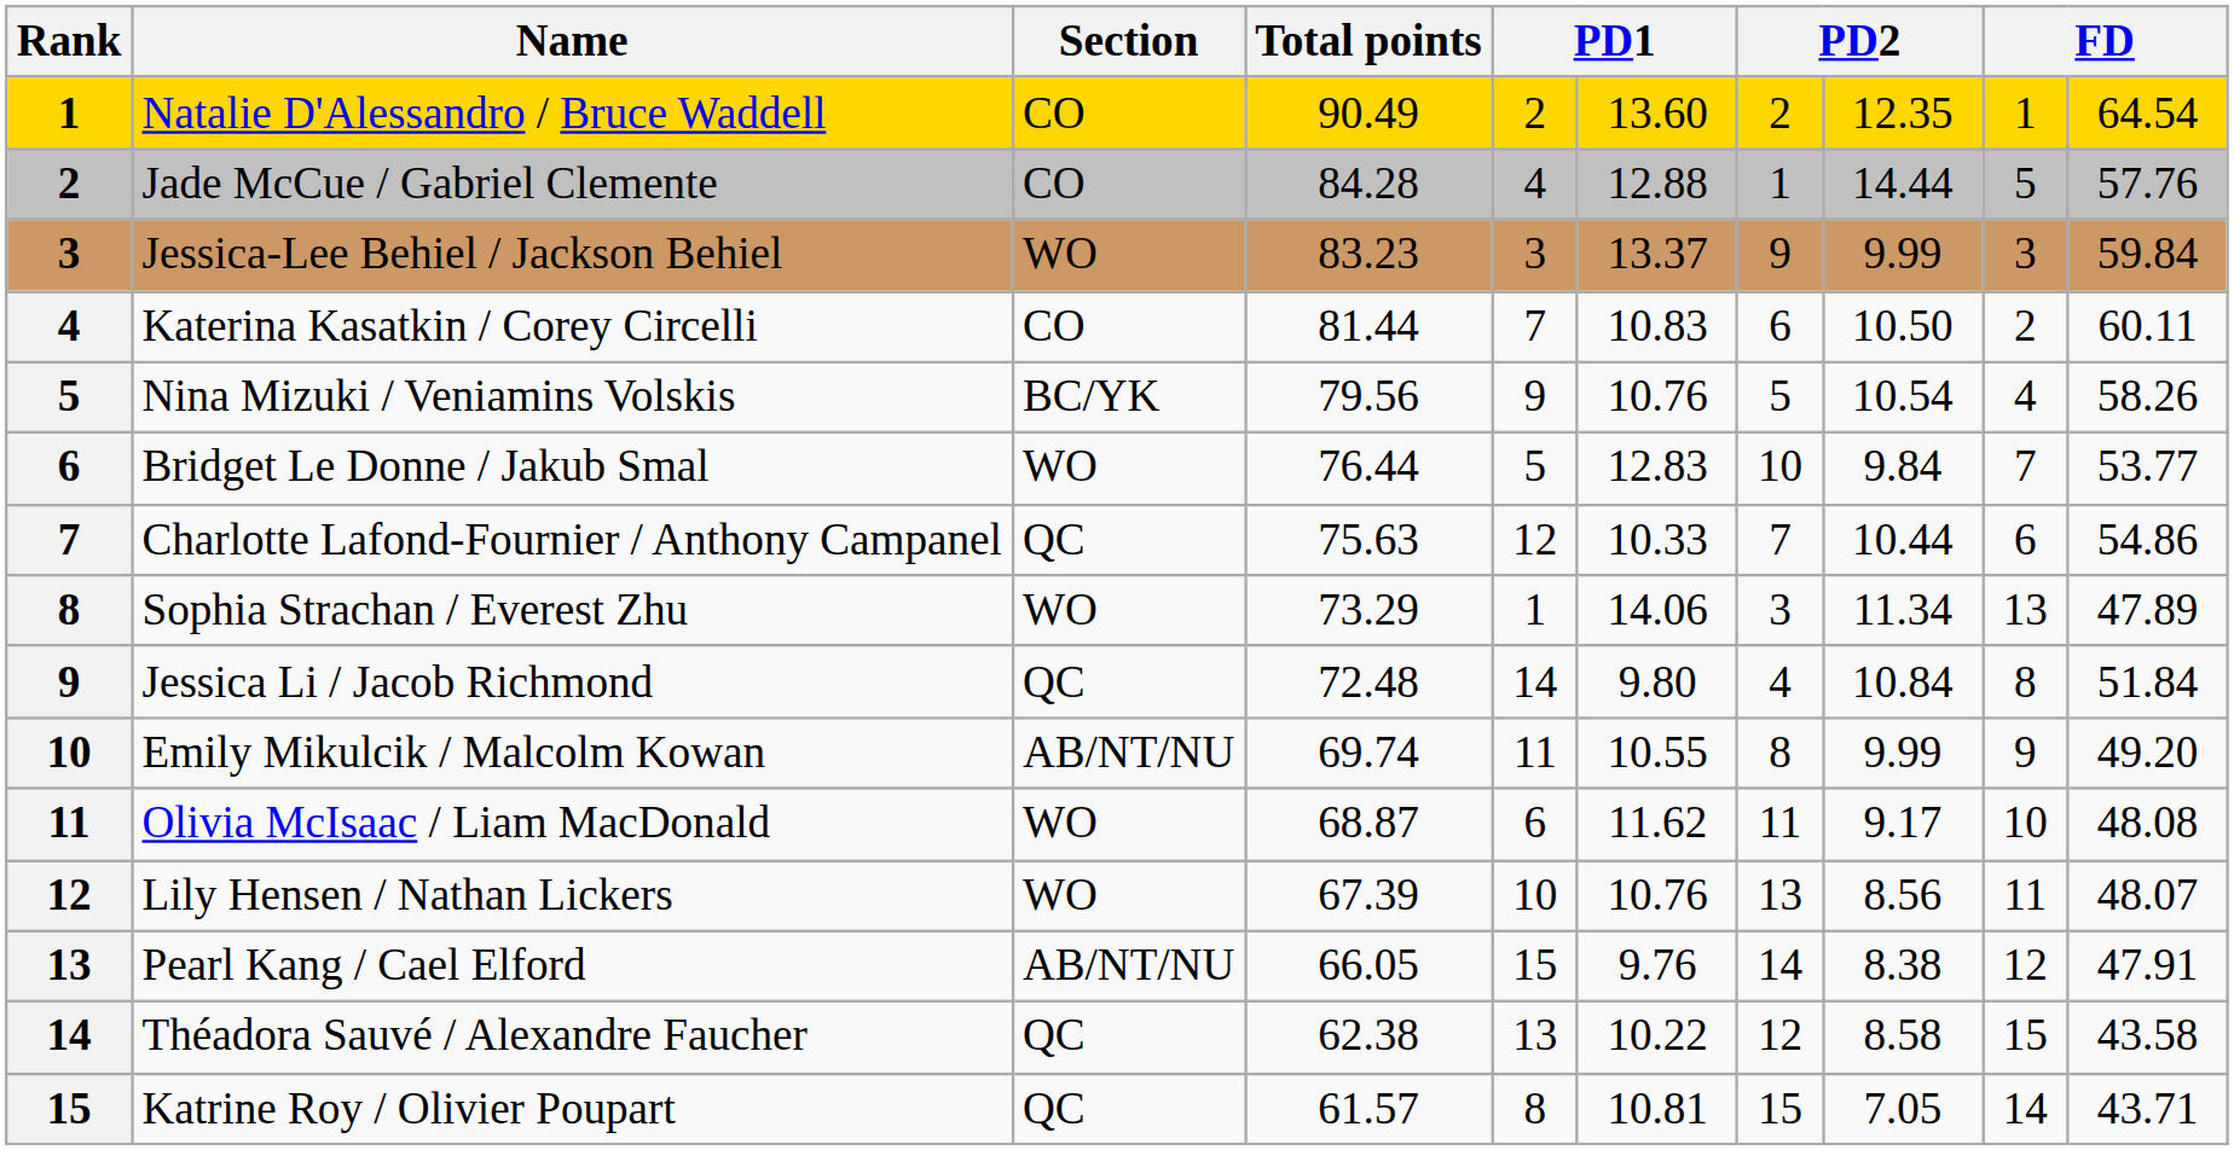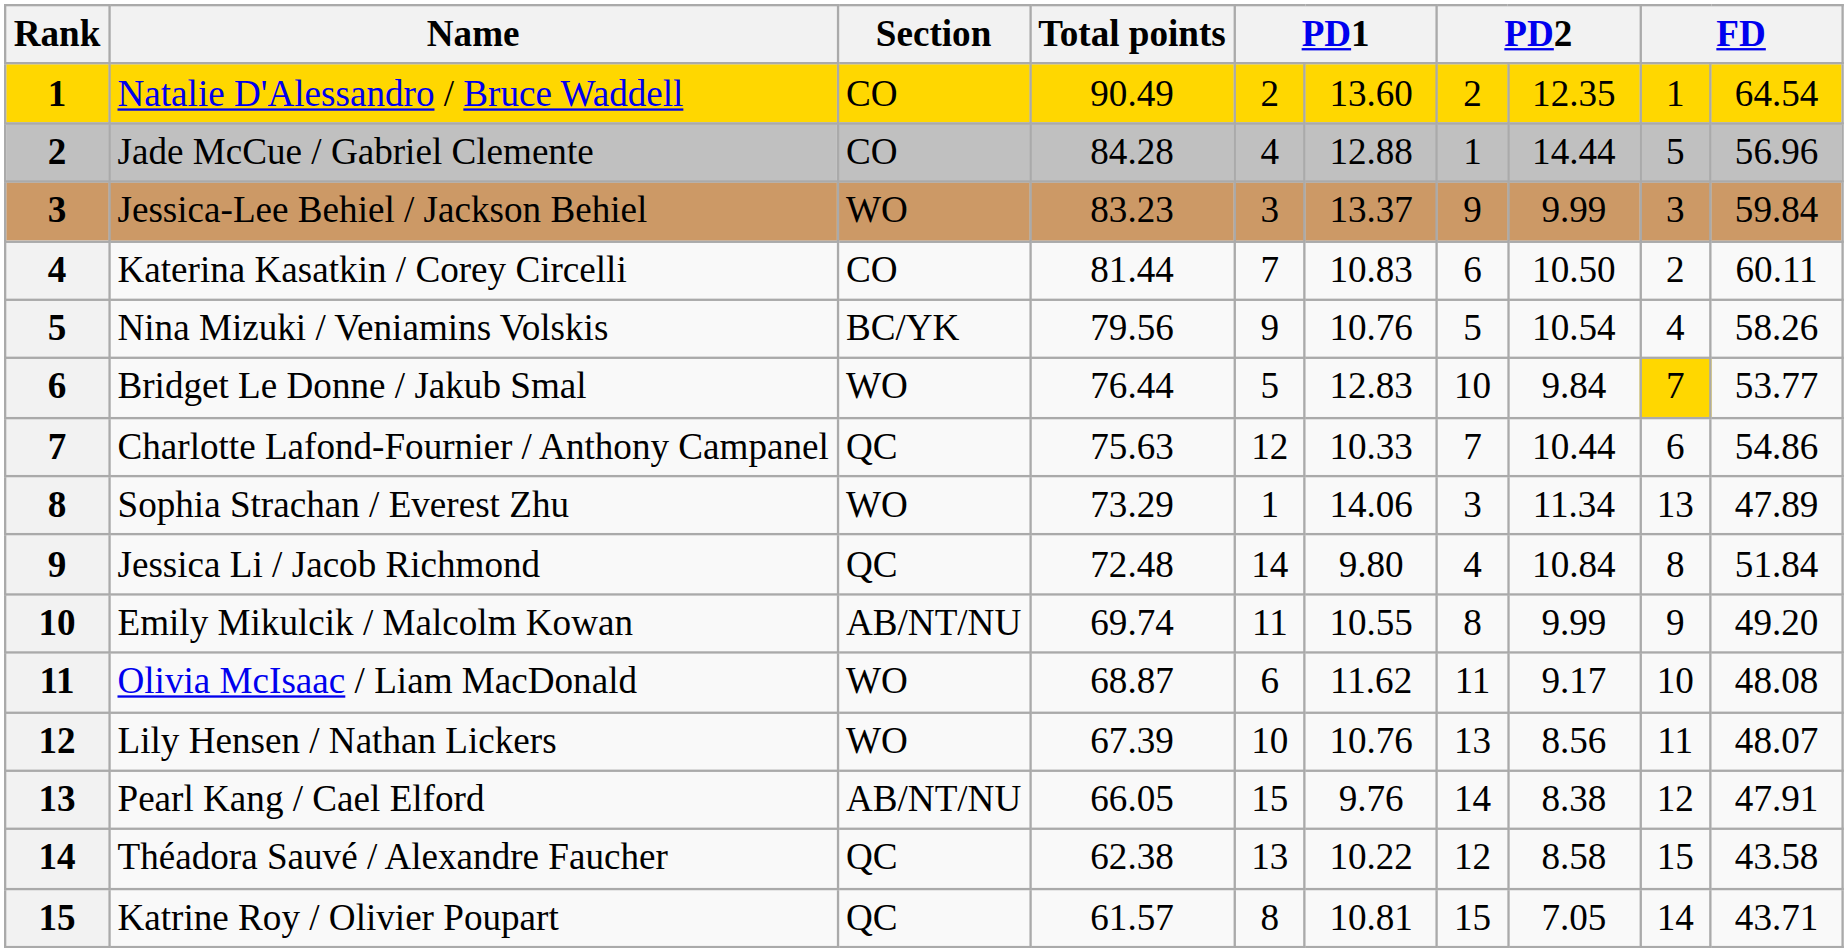 <table class="wikitable sortable">
 <tr>
 <th>Rank</th>
 <th>Name</th>
 <th>Section</th>
 <th>Total points</th>
 <th colspan="2" width="80px"><a href='#'>PD</a>1</th>
 <th colspan="2" width="80px"><a href='#'>PD</a>2</th>
 <th colspan="2" width="80px"><a href='#'>FD</a></th>
 </tr>
 <tr bgcolor="gold">
 <td align="center"><strong>1</strong></td>
 <td><a href='#'>Natalie D'Alessandro</a> / <a href='#'>Bruce Waddell</a></td>
 <td>CO</td>
 <td align="center">90.49</td>
 <td align="center">2</td>
 <td align="center">13.60</td>
 <td align="center">2</td>
 <td align="center">12.35</td>
 <td align="center">1</td>
 <td align="center">64.54</td>
 </tr>
 <tr bgcolor="silver">
 <td align="center"><strong>2</strong></td>
 <td>Jade McCue / Gabriel Clemente</td>
 <td>CO</td>
 <td align="center">84.28</td>
 <td align="center">4</td>
 <td align="center">12.88</td>
 <td align="center">1</td>
 <td align="center">14.44</td>
 <td align="center">5</td>
-<td align="center">57.76</td>
+<td align="center">56.96</td>
 </tr>
 <tr bgcolor="cc9966">
 <td align="center"><strong>3</strong></td>
 <td>Jessica-Lee Behiel / Jackson Behiel</td>
 <td>WO</td>
 <td align="center">83.23</td>
 <td align="center">3</td>
 <td align="center">13.37</td>
 <td align="center">9</td>
 <td align="center">9.99</td>
 <td align="center">3</td>
 <td align="center">59.84</td>
 </tr>
 <tr>
 <th>4</th>
 <td>Katerina Kasatkin / Corey Circelli</td>
 <td>CO</td>
 <td align="center">81.44</td>
 <td align="center">7</td>
 <td align="center">10.83</td>
 <td align="center">6</td>
 <td align="center">10.50</td>
 <td align="center">2</td>
 <td align="center">60.11</td>
 </tr>
 <tr>
 <th>5</th>
 <td>Nina Mizuki / Veniamins Volskis</td>
 <td>BC/YK</td>
 <td align="center">79.56</td>
 <td align="center">9</td>
 <td align="center">10.76</td>
 <td align="center">5</td>
 <td align="center">10.54</td>
 <td align="center">4</td>
 <td align="center">58.26</td>
 </tr>
 <tr>
 <th>6</th>
 <td>Bridget Le Donne / Jakub Smal</td>
 <td>WO</td>
 <td align="center">76.44</td>
 <td align="center">5</td>
 <td align="center">12.83</td>
 <td align="center">10</td>
 <td align="center">9.84</td>
-<td align="center">7</td>
+<td align="center" style="background: gold;">7</td>
 <td align="center">53.77</td>
 </tr>
 <tr>
 <th>7</th>
 <td>Charlotte Lafond-Fournier / Anthony Campanel</td>
 <td>QC</td>
 <td align="center">75.63</td>
 <td align="center">12</td>
 <td align="center">10.33</td>
 <td align="center">7</td>
 <td align="center">10.44</td>
 <td align="center">6</td>
 <td align="center">54.86</td>
 </tr>
 <tr>
 <th>8</th>
 <td>Sophia Strachan / Everest Zhu</td>
 <td>WO</td>
 <td align="center">73.29</td>
 <td align="center">1</td>
 <td align="center">14.06</td>
 <td align="center">3</td>
 <td align="center">11.34</td>
 <td align="center">13</td>
 <td align="center">47.89</td>
 </tr>
 <tr>
 <th>9</th>
 <td>Jessica Li / Jacob Richmond</td>
 <td>QC</td>
 <td align="center">72.48</td>
 <td align="center">14</td>
 <td align="center">9.80</td>
 <td align="center">4</td>
 <td align="center">10.84</td>
 <td align="center">8</td>
 <td align="center">51.84</td>
 </tr>
 <tr>
 <th>10</th>
 <td>Emily Mikulcik / Malcolm Kowan</td>
 <td>AB/NT/NU</td>
 <td align="center">69.74</td>
 <td align="center">11</td>
 <td align="center">10.55</td>
 <td align="center">8</td>
 <td align="center">9.99</td>
 <td align="center">9</td>
 <td align="center">49.20</td>
 </tr>
 <tr>
 <th>11</th>
 <td><a href='#'>Olivia McIsaac</a> / Liam MacDonald</td>
 <td>WO</td>
 <td align="center">68.87</td>
 <td align="center">6</td>
 <td align="center">11.62</td>
 <td align="center">11</td>
 <td align="center">9.17</td>
 <td align="center">10</td>
 <td align="center">48.08</td>
 </tr>
 <tr>
 <th>12</th>
 <td>Lily Hensen / Nathan Lickers</td>
 <td>WO</td>
 <td align="center">67.39</td>
 <td align="center">10</td>
 <td align="center">10.76</td>
 <td align="center">13</td>
 <td align="center">8.56</td>
 <td align="center">11</td>
 <td align="center">48.07</td>
 </tr>
 <tr>
 <th>13</th>
 <td>Pearl Kang / Cael Elford</td>
 <td>AB/NT/NU</td>
 <td align="center">66.05</td>
 <td align="center">15</td>
 <td align="center">9.76</td>
 <td align="center">14</td>
 <td align="center">8.38</td>
 <td align="center">12</td>
 <td align="center">47.91</td>
 </tr>
 <tr>
 <th>14</th>
 <td>Théadora Sauvé / Alexandre Faucher</td>
 <td>QC</td>
 <td align="center">62.38</td>
 <td align="center">13</td>
 <td align="center">10.22</td>
 <td align="center">12</td>
 <td align="center">8.58</td>
 <td align="center">15</td>
 <td align="center">43.58</td>
 </tr>
 <tr>
 <th>15</th>
 <td>Katrine Roy / Olivier Poupart</td>
 <td>QC</td>
 <td align="center">61.57</td>
 <td align="center">8</td>
 <td align="center">10.81</td>
 <td align="center">15</td>
 <td align="center">7.05</td>
 <td align="center">14</td>
 <td align="center">43.71</td>
 </tr>
 </table>
